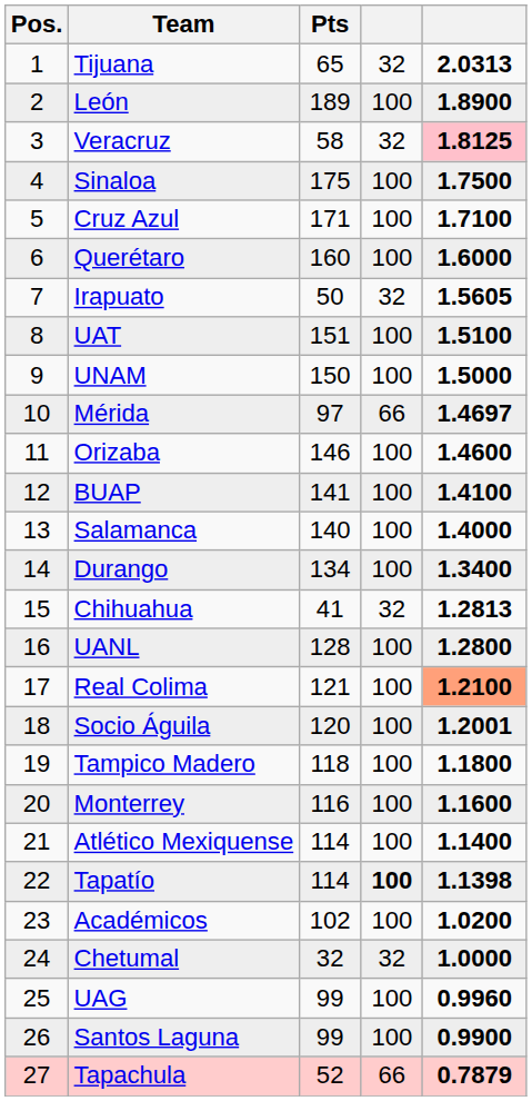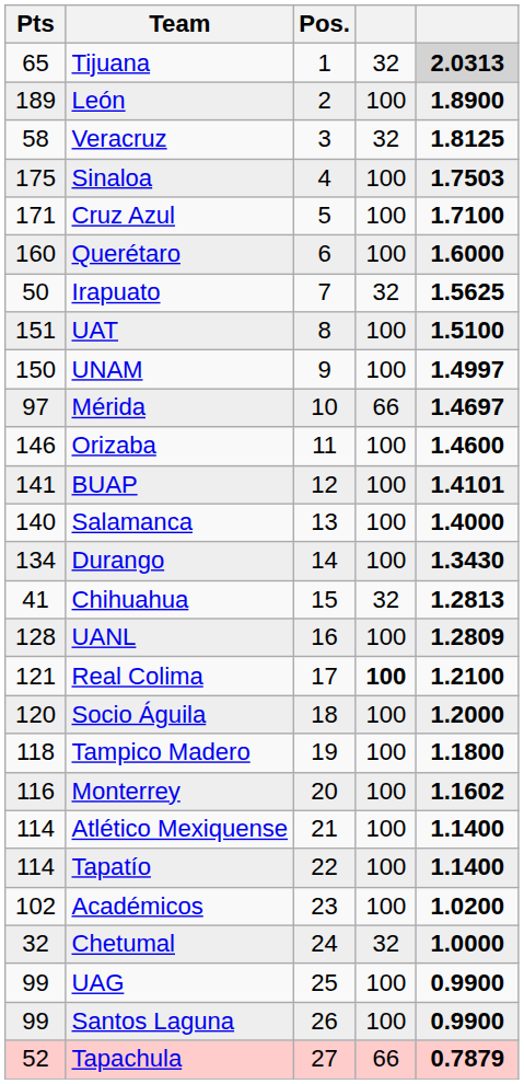 <table class="wikitable" style="text-align:center">
 <tr>
+<th width=33>Pts</th>
+<th>Team</th>
 <th width=33>Pos.</th>
-<th>Team</th>
-<th width=33>Pts</th>
 <th width=33></th>
 <th width=60></th>
 </tr>
 <tr>
+<td>65</td>
+<td align=left><a href='#'>Tijuana</a></td>
 <td>1</td>
-<td align=left><a href='#'>Tijuana</a></td>
-<td>65</td>
 <td>32</td>
-<td><strong>2.0313</strong></td>
+<td style="background: lightgrey;"><strong>2.0313</strong></td>
 </tr>
 <tr bgcolor=#EEEEEE>
+<td>189</td>
+<td align=left><a href='#'>León</a></td>
 <td>2</td>
-<td align=left><a href='#'>León</a></td>
-<td>189</td>
 <td>100</td>
 <td><strong>1.8900</strong></td>
 </tr>
 <tr>
+<td>58</td>
+<td align=left><a href='#'>Veracruz</a></td>
 <td>3</td>
-<td align=left><a href='#'>Veracruz</a></td>
-<td>58</td>
 <td>32</td>
-<td style="background: pink;"><strong>1.8125</strong></td>
+<td><strong>1.8125</strong></td>
 </tr>
 <tr bgcolor=#EEEEEE>
+<td>175</td>
+<td align=left><a href='#'>Sinaloa</a></td>
 <td>4</td>
-<td align=left><a href='#'>Sinaloa</a></td>
-<td>175</td>
 <td>100</td>
-<td><strong>1.7500</strong></td>
+<td><strong>1.7503</strong></td>
 </tr>
 <tr>
+<td>171</td>
+<td align=left><a href='#'>Cruz Azul</a></td>
 <td>5</td>
-<td align=left><a href='#'>Cruz Azul</a></td>
-<td>171</td>
 <td>100</td>
 <td><strong>1.7100</strong></td>
 </tr>
 <tr bgcolor=#EEEEEE>
+<td>160</td>
+<td align=left><a href='#'>Querétaro</a></td>
 <td>6</td>
-<td align=left><a href='#'>Querétaro</a></td>
-<td>160</td>
 <td>100</td>
 <td><strong>1.6000</strong></td>
 </tr>
 <tr>
+<td>50</td>
+<td align=left><a href='#'>Irapuato</a></td>
 <td>7</td>
-<td align=left><a href='#'>Irapuato</a></td>
-<td>50</td>
 <td>32</td>
-<td><strong>1.5605</strong></td>
+<td><strong>1.5625</strong></td>
 </tr>
 <tr bgcolor=#EEEEEE>
+<td>151</td>
+<td align=left><a href='#'>UAT</a></td>
 <td>8</td>
-<td align=left><a href='#'>UAT</a></td>
-<td>151</td>
 <td>100</td>
 <td><strong>1.5100</strong></td>
 </tr>
 <tr>
+<td>150</td>
+<td align=left><a href='#'>UNAM</a></td>
 <td>9</td>
-<td align=left><a href='#'>UNAM</a></td>
-<td>150</td>
 <td>100</td>
-<td><strong>1.5000</strong></td>
+<td><strong>1.4997</strong></td>
 </tr>
 <tr bgcolor=#EEEEEE>
+<td>97</td>
+<td align=left><a href='#'>Mérida</a></td>
 <td>10</td>
-<td align=left><a href='#'>Mérida</a></td>
-<td>97</td>
 <td>66</td>
 <td><strong>1.4697</strong></td>
 </tr>
 <tr>
+<td>146</td>
+<td align=left><a href='#'>Orizaba</a></td>
 <td>11</td>
-<td align=left><a href='#'>Orizaba</a></td>
-<td>146</td>
 <td>100</td>
 <td><strong>1.4600</strong></td>
 </tr>
 <tr bgcolor=#EEEEEE>
+<td>141</td>
+<td align=left><a href='#'>BUAP</a></td>
 <td>12</td>
-<td align=left><a href='#'>BUAP</a></td>
-<td>141</td>
 <td>100</td>
-<td><strong>1.4100</strong></td>
+<td><strong>1.4101</strong></td>
 </tr>
 <tr>
+<td>140</td>
+<td align=left><a href='#'>Salamanca</a></td>
 <td>13</td>
-<td align=left><a href='#'>Salamanca</a></td>
-<td>140</td>
 <td>100</td>
 <td><strong>1.4000</strong></td>
 </tr>
 <tr bgcolor=#EEEEEE>
+<td>134</td>
+<td align=left><a href='#'>Durango</a></td>
 <td>14</td>
-<td align=left><a href='#'>Durango</a></td>
-<td>134</td>
 <td>100</td>
-<td><strong>1.3400</strong></td>
+<td><strong>1.3430</strong></td>
 </tr>
 <tr>
+<td>41</td>
+<td align=left><a href='#'>Chihuahua</a></td>
 <td>15</td>
-<td align=left><a href='#'>Chihuahua</a></td>
-<td>41</td>
 <td>32</td>
 <td><strong>1.2813</strong></td>
 </tr>
 <tr bgcolor=#EEEEEE>
+<td>128</td>
+<td align=left><a href='#'>UANL</a></td>
 <td>16</td>
-<td align=left><a href='#'>UANL</a></td>
-<td>128</td>
 <td>100</td>
-<td><strong>1.2800</strong></td>
+<td><strong>1.2809</strong></td>
 </tr>
 <tr>
+<td>121</td>
+<td align=left><a href='#'>Real Colima</a></td>
 <td>17</td>
-<td align=left><a href='#'>Real Colima</a></td>
-<td>121</td>
-<td>100</td>
-<td style="background: lightsalmon;"><strong>1.2100</strong></td>
+<td><strong>100</strong></td>
+<td><strong>1.2100</strong></td>
 </tr>
 <tr bgcolor=#EEEEEE>
+<td>120</td>
+<td align=left><a href='#'>Socio Águila</a></td>
 <td>18</td>
-<td align=left><a href='#'>Socio Águila</a></td>
-<td>120</td>
 <td>100</td>
-<td><strong>1.2001</strong></td>
+<td><strong>1.2000</strong></td>
 </tr>
 <tr>
+<td>118</td>
+<td align=left><a href='#'>Tampico Madero</a></td>
 <td>19</td>
-<td align=left><a href='#'>Tampico Madero</a></td>
-<td>118</td>
 <td>100</td>
 <td><strong>1.1800</strong></td>
 </tr>
 <tr bgcolor=#EEEEEE>
+<td>116</td>
+<td align=left><a href='#'>Monterrey</a></td>
 <td>20</td>
-<td align=left><a href='#'>Monterrey</a></td>
-<td>116</td>
 <td>100</td>
-<td><strong>1.1600</strong></td>
+<td><strong>1.1602</strong></td>
 </tr>
 <tr>
+<td>114</td>
+<td align=left><a href='#'>Atlético Mexiquense</a></td>
 <td>21</td>
-<td align=left><a href='#'>Atlético Mexiquense</a></td>
-<td>114</td>
 <td>100</td>
 <td><strong>1.1400</strong></td>
 </tr>
 <tr bgcolor=#EEEEEE>
+<td>114</td>
+<td align=left><a href='#'>Tapatío</a></td>
 <td>22</td>
-<td align=left><a href='#'>Tapatío</a></td>
-<td>114</td>
-<td><strong>100</strong></td>
-<td><strong>1.1398</strong></td>
+<td>100</td>
+<td><strong>1.1400</strong></td>
 </tr>
 <tr>
+<td>102</td>
+<td align=left><a href='#'>Académicos</a></td>
 <td>23</td>
-<td align=left><a href='#'>Académicos</a></td>
-<td>102</td>
 <td>100</td>
 <td><strong>1.0200</strong></td>
 </tr>
 <tr bgcolor=#EEEEEE>
+<td>32</td>
+<td align=left><a href='#'>Chetumal</a></td>
 <td>24</td>
-<td align=left><a href='#'>Chetumal</a></td>
-<td>32</td>
 <td>32</td>
 <td><strong>1.0000</strong></td>
 </tr>
 <tr>
+<td>99</td>
+<td align=left><a href='#'>UAG</a></td>
 <td>25</td>
-<td align=left><a href='#'>UAG</a></td>
-<td>99</td>
 <td>100</td>
-<td><strong>0.9960</strong></td>
+<td><strong>0.9900</strong></td>
 </tr>
 <tr bgcolor=#EEEEEE>
+<td>99</td>
+<td align=left><a href='#'>Santos Laguna</a></td>
 <td>26</td>
-<td align=left><a href='#'>Santos Laguna</a></td>
-<td>99</td>
 <td>100</td>
 <td><strong>0.9900</strong></td>
 </tr>
 <tr bgcolor=#FFCCCC>
+<td>52</td>
+<td align=left><a href='#'>Tapachula</a></td>
 <td>27</td>
-<td align=left><a href='#'>Tapachula</a></td>
-<td>52</td>
 <td>66</td>
 <td><strong>0.7879</strong></td>
 </tr>
 </table>
